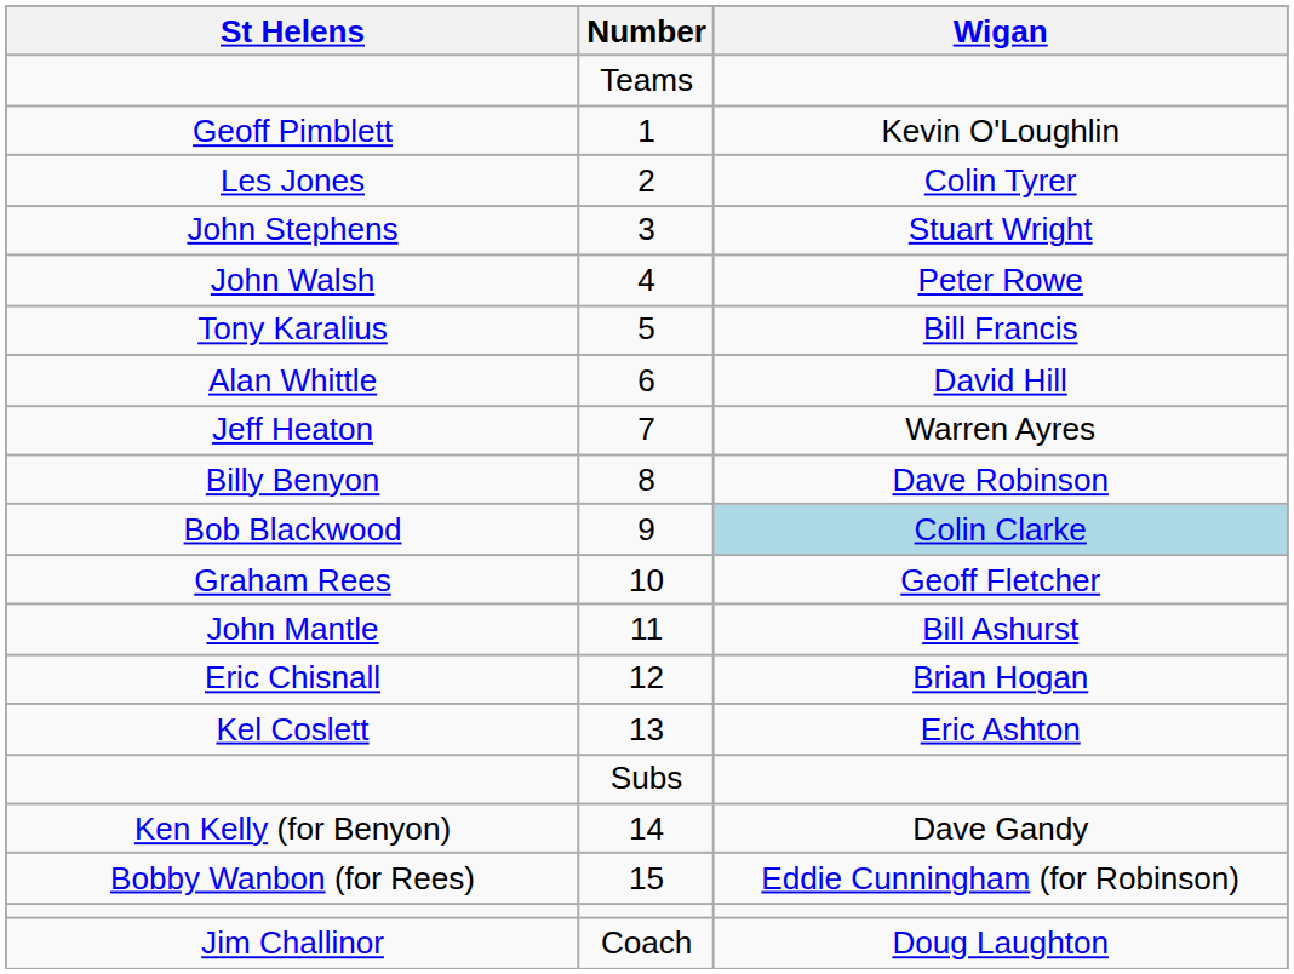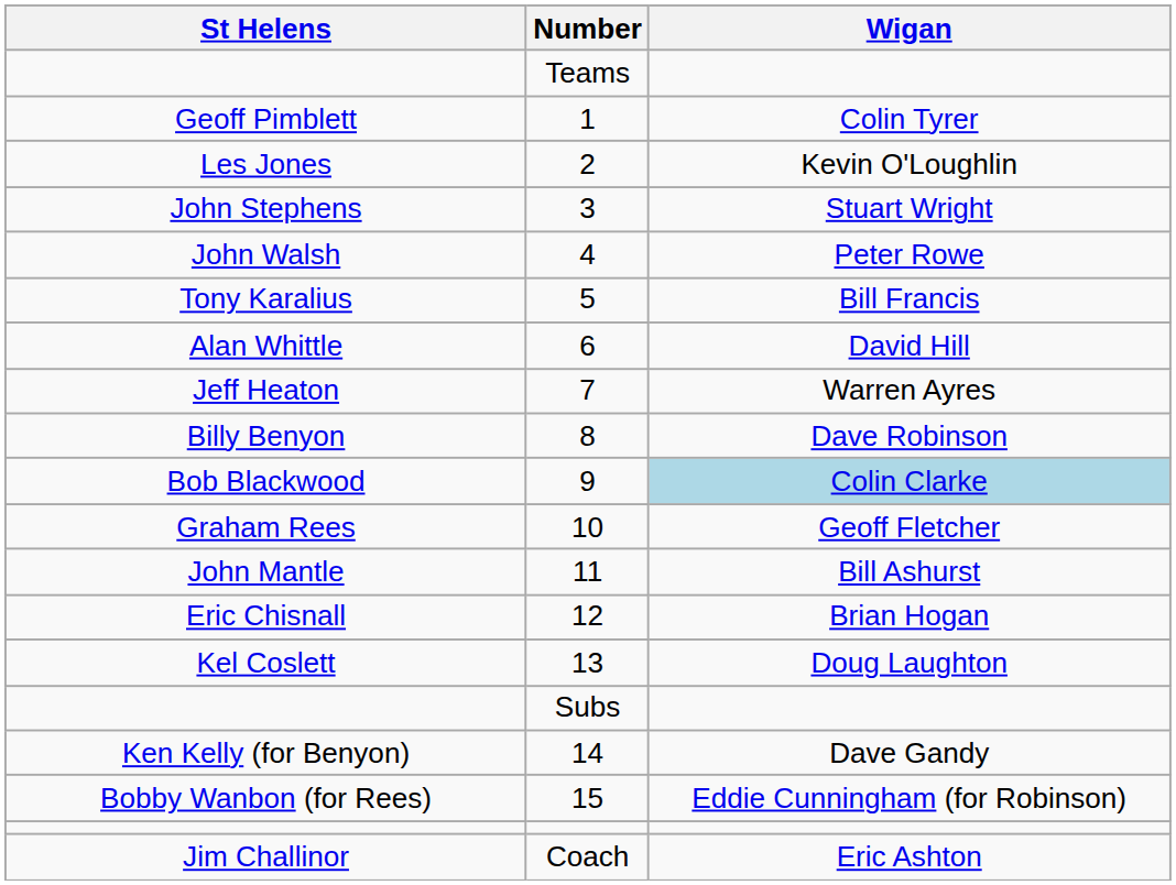 <table class="wikitable" style="text-align:center; font-size: 85%">
 <tr>
 <th width=240 abbr=winner><a href='#'>St Helens</a></th>
 <th width=50 abbr="Number">Number</th>
 <th width=240 abbr=runner-up><a href='#'>Wigan</a></th>
 </tr>
 <tr>
 <td></td>
 <td>Teams</td>
 <td></td>
 </tr>
 <tr>
 <td><a href='#'>Geoff Pimblett</a></td>
 <td>1</td>
-<td>Kevin O'Loughlin</td>
+<td><a href='#'>Colin Tyrer</a></td>
 </tr>
 <tr>
 <td><a href='#'>Les Jones</a></td>
 <td>2</td>
-<td><a href='#'>Colin Tyrer</a></td>
+<td>Kevin O'Loughlin</td>
 </tr>
 <tr>
 <td><a href='#'>John Stephens</a></td>
 <td>3</td>
 <td><a href='#'>Stuart Wright</a></td>
 </tr>
 <tr>
 <td><a href='#'>John Walsh</a></td>
 <td>4</td>
 <td><a href='#'>Peter Rowe</a></td>
 </tr>
 <tr>
 <td><a href='#'>Tony Karalius</a></td>
 <td>5</td>
 <td><a href='#'>Bill Francis</a></td>
 </tr>
 <tr>
 <td><a href='#'>Alan Whittle</a></td>
 <td>6</td>
 <td><a href='#'>David Hill</a></td>
 </tr>
 <tr>
 <td><a href='#'>Jeff Heaton</a></td>
 <td>7</td>
 <td>Warren Ayres</td>
 </tr>
 <tr>
 <td><a href='#'>Billy Benyon</a></td>
 <td>8</td>
 <td><a href='#'>Dave Robinson</a></td>
 </tr>
 <tr>
 <td><a href='#'>Bob Blackwood</a></td>
 <td>9</td>
 <td style="background: lightblue;"><a href='#'>Colin Clarke</a></td>
 </tr>
 <tr>
 <td><a href='#'>Graham Rees</a></td>
 <td>10</td>
 <td><a href='#'>Geoff Fletcher</a></td>
 </tr>
 <tr>
 <td><a href='#'>John Mantle</a></td>
 <td>11</td>
 <td><a href='#'>Bill Ashurst</a></td>
 </tr>
 <tr>
 <td><a href='#'>Eric Chisnall</a></td>
 <td>12</td>
 <td><a href='#'>Brian Hogan</a></td>
 </tr>
 <tr>
 <td><a href='#'>Kel Coslett</a></td>
 <td>13</td>
-<td><a href='#'>Eric Ashton</a></td>
+<td><a href='#'>Doug Laughton</a></td>
 </tr>
 <tr>
 <td></td>
 <td>Subs</td>
 <td></td>
 </tr>
 <tr>
 <td><a href='#'>Ken Kelly</a> (for Benyon)</td>
 <td>14</td>
 <td>Dave Gandy</td>
 </tr>
 <tr>
 <td><a href='#'>Bobby Wanbon</a> (for Rees)</td>
 <td>15</td>
 <td><a href='#'>Eddie Cunningham</a> (for Robinson)</td>
 </tr>
 <tr>
 <td></td>
 <td></td>
 <td></td>
 </tr>
 <tr>
 <td><a href='#'>Jim Challinor</a></td>
 <td>Coach</td>
-<td><a href='#'>Doug Laughton</a></td>
+<td><a href='#'>Eric Ashton</a></td>
 </tr>
 </table>
